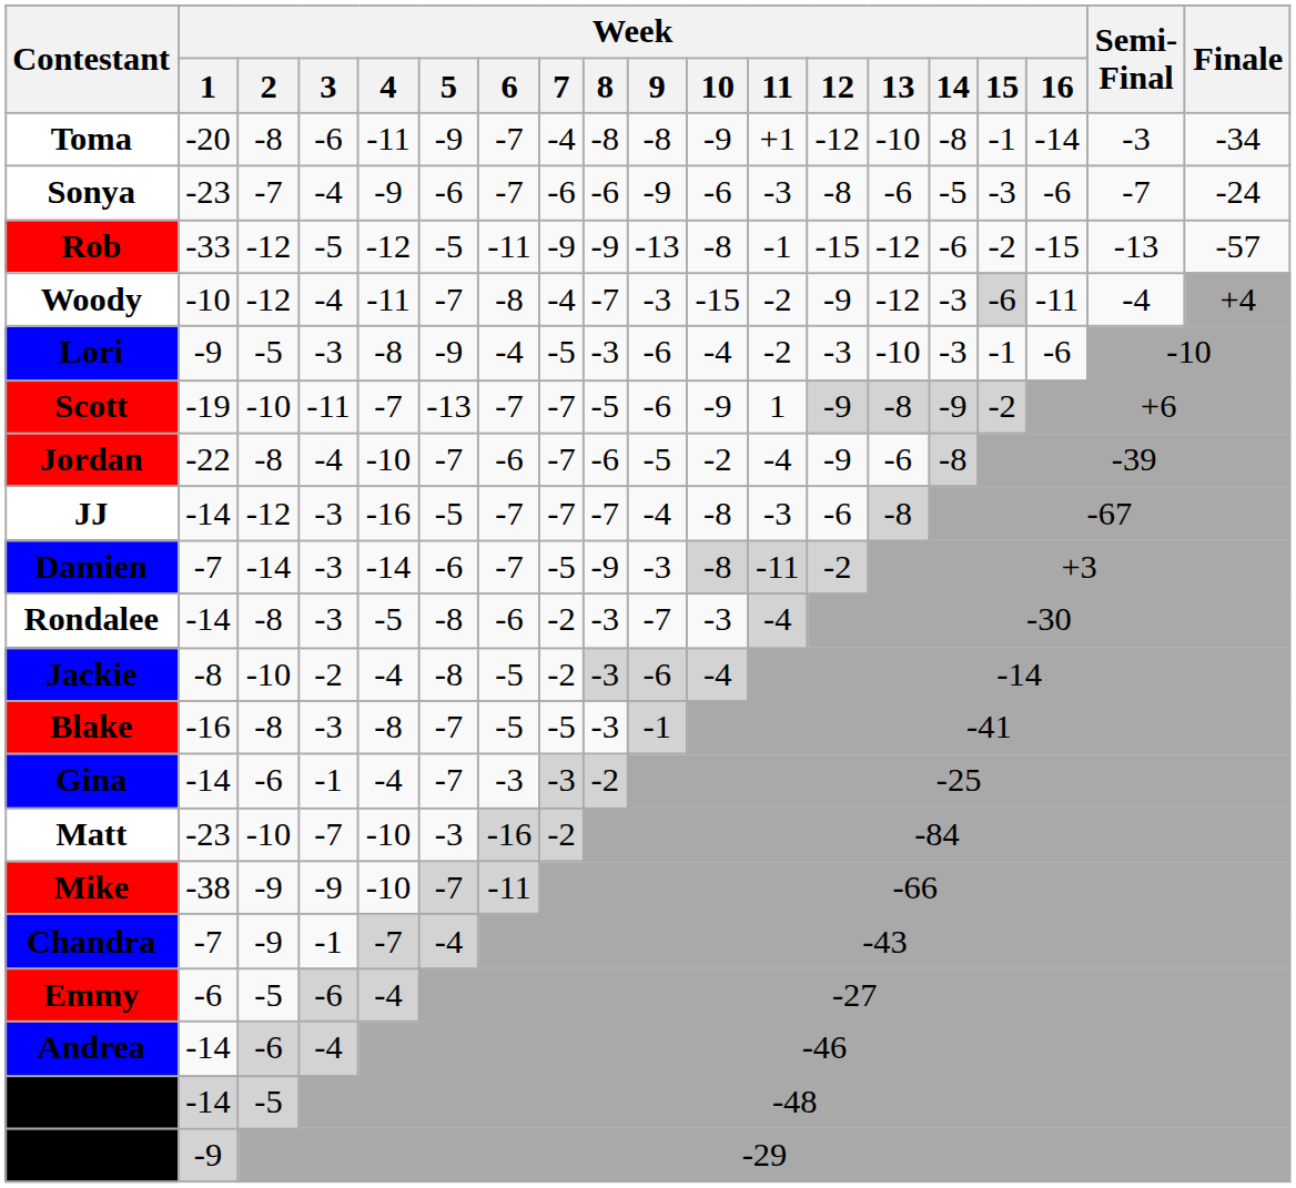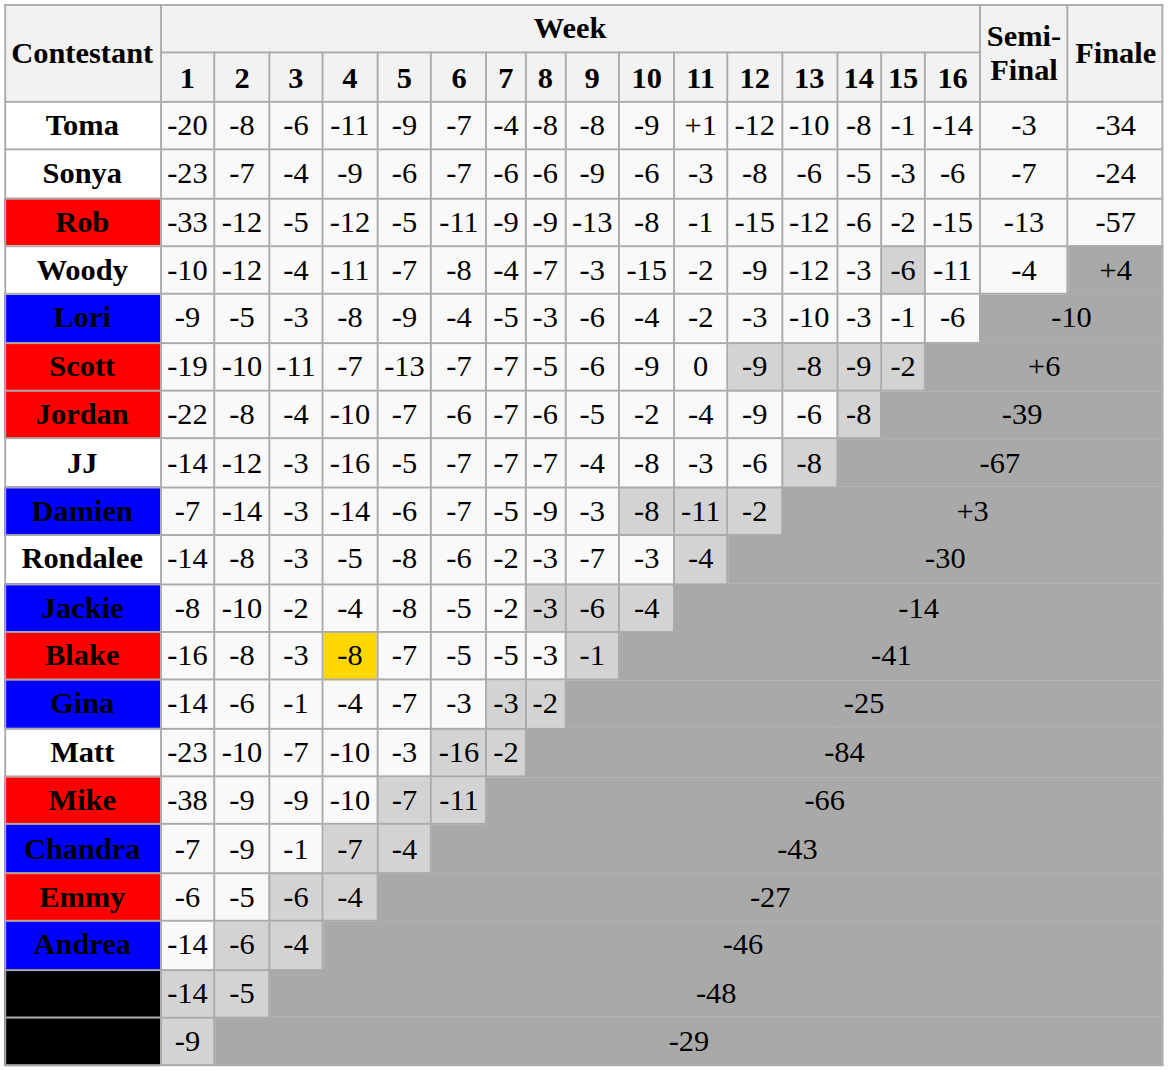 <table class="wikitable"  style="text-align:center; margin:auto;">
 <tr>
 <th rowspan="2">Contestant</th>
 <th colspan="16">Week</th>
 <th rowspan="2">Semi-<br>Final</th>
 <th rowspan="2">Finale</th>
 </tr>
 <tr>
 <th>1</th>
 <th>2</th>
 <th>3</th>
 <th>4</th>
 <th>5</th>
 <th>6</th>
 <th>7</th>
 <th>8</th>
 <th>9</th>
 <th>10</th>
 <th>11</th>
 <th>12</th>
 <th>13</th>
 <th>14</th>
 <th>15</th>
 <th>16</th>
 </tr>
 <tr>
 <td style="background:white;"><span><strong>Toma</strong></span></td>
 <td>-20</td>
 <td>-8</td>
 <td>-6</td>
 <td>-11</td>
 <td>-9</td>
 <td>-7</td>
 <td>-4</td>
 <td>-8</td>
 <td>-8</td>
 <td>-9</td>
 <td>+1</td>
 <td>-12</td>
 <td>-10</td>
 <td>-8</td>
 <td>-1</td>
 <td>-14</td>
 <td>-3</td>
 <td>-34</td>
 </tr>
 <tr>
 <td style="background:white;"><span><strong>Sonya</strong></span></td>
 <td>-23</td>
 <td>-7</td>
 <td>-4</td>
 <td>-9</td>
 <td>-6</td>
 <td>-7</td>
 <td>-6</td>
 <td>-6</td>
 <td>-9</td>
 <td>-6</td>
 <td>-3</td>
 <td>-8</td>
 <td>-6</td>
 <td>-5</td>
 <td>-3</td>
 <td>-6</td>
 <td>-7</td>
 <td>-24</td>
 </tr>
 <tr>
 <td style="background:red;"><span><strong>Rob</strong></span></td>
 <td>-33</td>
 <td>-12</td>
 <td>-5</td>
 <td>-12</td>
 <td>-5</td>
 <td>-11</td>
 <td>-9</td>
 <td>-9</td>
 <td>-13</td>
 <td>-8</td>
 <td>-1</td>
 <td>-15</td>
 <td>-12</td>
 <td>-6</td>
 <td>-2</td>
 <td>-15</td>
 <td>-13</td>
 <td>-57</td>
 </tr>
 <tr>
 <td style="background:white;"><span><strong>Woody</strong></span></td>
 <td>-10</td>
 <td>-12</td>
 <td>-4</td>
 <td>-11</td>
 <td>-7</td>
 <td>-8</td>
 <td>-4</td>
 <td>-7</td>
 <td>-3</td>
 <td>-15</td>
 <td>-2</td>
 <td>-9</td>
 <td>-12</td>
 <td>-3</td>
 <td style="background:lightgrey;">-6</td>
 <td>-11</td>
 <td>-4</td>
 <td style="background:darkgrey;" colspan="1">+4</td>
 </tr>
 <tr>
 <td style="background:blue;"><span><strong>Lori</strong></span></td>
 <td>-9</td>
 <td>-5</td>
 <td>-3</td>
 <td>-8</td>
 <td>-9</td>
 <td>-4</td>
 <td>-5</td>
 <td>-3</td>
 <td>-6</td>
 <td>-4</td>
 <td>-2</td>
 <td>-3</td>
 <td>-10</td>
 <td>-3</td>
 <td>-1</td>
 <td>-6</td>
 <td style="background:darkgrey;" colspan="2">-10</td>
 </tr>
 <tr>
 <td style="background:red;"><span><strong>Scott</strong></span></td>
 <td>-19</td>
 <td>-10</td>
 <td>-11</td>
 <td>-7</td>
 <td>-13</td>
 <td>-7</td>
 <td>-7</td>
 <td>-5</td>
 <td>-6</td>
 <td>-9</td>
-<td>1</td>
+<td>0</td>
 <td style="background:lightgrey;">-9</td>
 <td style="background:lightgrey;">-8</td>
 <td style="background:lightgrey;">-9</td>
 <td style="background:lightgrey;">-2</td>
 <td style="background:darkgrey;" colspan="3">+6</td>
 </tr>
 <tr>
 <td style="background:red;"><span><strong>Jordan</strong></span></td>
 <td>-22</td>
 <td>-8</td>
 <td>-4</td>
 <td>-10</td>
 <td>-7</td>
 <td>-6</td>
 <td>-7</td>
 <td>-6</td>
 <td>-5</td>
 <td>-2</td>
 <td>-4</td>
 <td>-9</td>
 <td>-6</td>
 <td style="background:lightgrey;">-8</td>
 <td style="background:darkgrey;" colspan="4">-39</td>
 </tr>
 <tr>
 <td style="background:white;"><span><strong>JJ</strong></span></td>
 <td>-14</td>
 <td>-12</td>
 <td>-3</td>
 <td>-16</td>
 <td>-5</td>
 <td>-7</td>
 <td>-7</td>
 <td>-7</td>
 <td>-4</td>
 <td>-8</td>
 <td>-3</td>
 <td>-6</td>
 <td style="background:lightgrey;">-8</td>
 <td style="background:darkgrey;" colspan="5">-67</td>
 </tr>
 <tr>
 <td style="background:blue;"><span><strong>Damien</strong></span></td>
 <td>-7</td>
 <td>-14</td>
 <td>-3</td>
 <td>-14</td>
 <td>-6</td>
 <td>-7</td>
 <td>-5</td>
 <td>-9</td>
 <td>-3</td>
 <td style="background:lightgrey;">-8</td>
 <td style="background:lightgrey;">-11</td>
 <td style="background:lightgrey;">-2</td>
 <td style="background:darkgrey;" colspan="6">+3</td>
 </tr>
 <tr>
 <td style="background:white;"><span><strong>Rondalee</strong></span></td>
 <td>-14</td>
 <td>-8</td>
 <td>-3</td>
 <td>-5</td>
 <td>-8</td>
 <td>-6</td>
 <td>-2</td>
 <td>-3</td>
 <td>-7</td>
 <td>-3</td>
 <td style="background:lightgrey;">-4</td>
 <td style="background:darkgrey;" colspan="7">-30</td>
 </tr>
 <tr>
 <td style="background:blue;"><span><strong>Jackie</strong></span></td>
 <td>-8</td>
 <td>-10</td>
 <td>-2</td>
 <td>-4</td>
 <td>-8</td>
 <td>-5</td>
 <td>-2</td>
 <td style="background:lightgrey;">-3</td>
 <td style="background:lightgrey;">-6</td>
 <td style="background:lightgrey;">-4</td>
 <td style="background:darkgrey;" colspan="8">-14</td>
 </tr>
 <tr>
 <td style="background:red;"><span><strong>Blake</strong></span></td>
 <td>-16</td>
 <td>-8</td>
 <td>-3</td>
-<td>-8</td>
+<td style="background: gold;">-8</td>
 <td>-7</td>
 <td>-5</td>
 <td>-5</td>
 <td>-3</td>
 <td style="background:lightgrey;">-1</td>
 <td style="background:darkgrey;" colspan="9">-41</td>
 </tr>
 <tr>
 <td style="background:blue;"><span><strong>Gina</strong></span></td>
 <td>-14</td>
 <td>-6</td>
 <td>-1</td>
 <td>-4</td>
 <td>-7</td>
 <td>-3</td>
 <td style="background:lightgrey;">-3</td>
 <td style="background:lightgrey;">-2</td>
 <td style="background:darkgrey;" colspan="10">-25</td>
 </tr>
 <tr>
 <td style="background:white;"><span><strong>Matt</strong></span></td>
 <td>-23</td>
 <td>-10</td>
 <td>-7</td>
 <td>-10</td>
 <td>-3</td>
 <td style="background:lightgrey;">-16</td>
 <td style="background:lightgrey;">-2</td>
 <td style="background:darkgrey;" colspan="11">-84</td>
 </tr>
 <tr>
 <td style="background:red;"><span><strong>Mike</strong></span></td>
 <td>-38</td>
 <td>-9</td>
 <td>-9</td>
 <td>-10</td>
 <td style="background:lightgrey;">-7</td>
 <td style="background:lightgrey;">-11</td>
 <td style="background:darkgrey;" colspan="12">-66</td>
 </tr>
 <tr>
 <td style="background:blue;"><span><strong>Chandra</strong></span></td>
 <td>-7</td>
 <td>-9</td>
 <td>-1</td>
 <td style="background:lightgrey;">-7</td>
 <td style="background:lightgrey;">-4</td>
 <td style="background:darkgrey;" colspan="13">-43</td>
 </tr>
 <tr>
 <td style="background:red;"><span><strong>Emmy</strong></span></td>
 <td>-6</td>
 <td>-5</td>
 <td style="background:lightgrey;">-6</td>
 <td style="background:lightgrey;">-4</td>
 <td style="background:darkgrey;" colspan="14">-27</td>
 </tr>
 <tr>
 <td style="background:blue;"><span><strong>Andrea</strong></span></td>
 <td>-14</td>
 <td style="background:lightgrey;">-6</td>
 <td style="background:lightgrey;">-4</td>
 <td style="background:darkgrey;" colspan="15">-46</td>
 </tr>
 <tr>
 <td style="background:black;"><span><strong>Vanessa</strong></span></td>
 <td style="background:lightgrey;">-14</td>
 <td style="background:lightgrey;">-5</td>
 <td style="background:darkgrey;" colspan="16">-48</td>
 </tr>
 <tr>
 <td style="background:black;"><span><strong>Zina</strong></span></td>
 <td style="background:lightgrey;">-9</td>
 <td style="background:darkgrey;" colspan="17">-29</td>
 </tr>
 </table>
